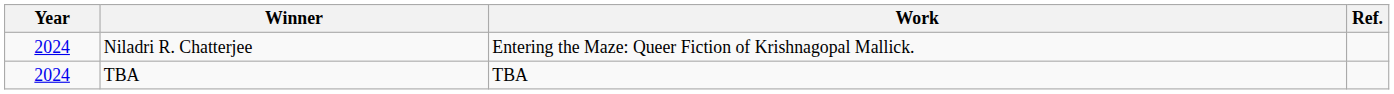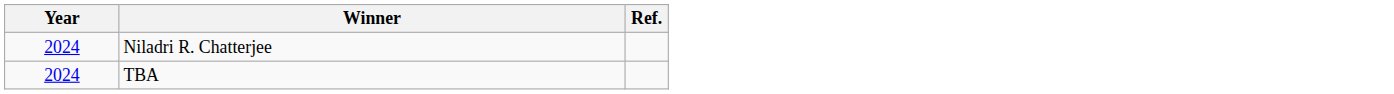 <table class="wikitable sortable">
 <tr>
 <th scope="col" style="width: 6em;">Year</th>
 <th scope="col" style="width: 28em;">Winner</th>
-<th scope="col" style="width: 64em;">Work</th>
 <th scope="col" class="unsortable" style="width: 2em;">Ref.</th>
 </tr>
 <tr style="vertical-align: top;">
 <td align=center><a href='#'>2024</a></td>
 <td>Niladri R. Chatterjee</td>
-<td>Entering the Maze: Queer Fiction of Krishnagopal Mallick.</td>
 <td align=center></td>
 </tr>
 <tr style="vertical-align: top;">
 <td align=center><a href='#'>2024</a></td>
 <td>TBA</td>
-<td>TBA</td>
 <td align=center></td>
 </tr>
 </table>
